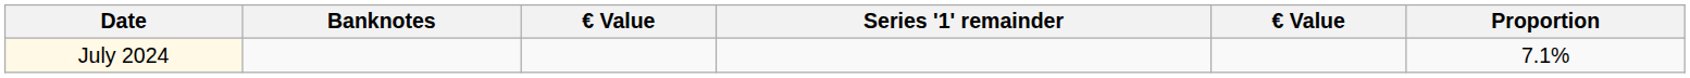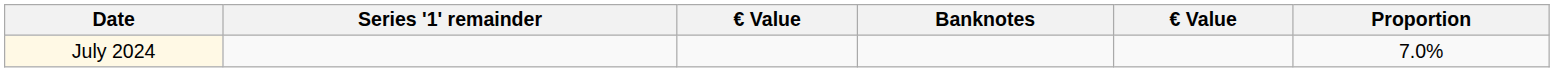 <table class="wikitable" style="border-collapse:collapse" width="80%">
 <tr>
 <th scope="col">Date</th>
+<th scope="col">Series '1' remainder</th>
+<th scope="col">€ Value</th>
 <th scope="col">Banknotes</th>
-<th scope="col">€ Value</th>
-<th scope="col">Series '1' remainder</th>
 <th scope="col">€ Value</th>
 <th scope="col">Proportion</th>
 </tr>
 <tr align="center">
 <td style="background-color:#FFF9E5;">July 2024</td>
 <td></td>
 <td></td>
 <td></td>
 <td></td>
-<td>7.1%</td>
+<td>7.0%</td>
 </tr>
 </table>
